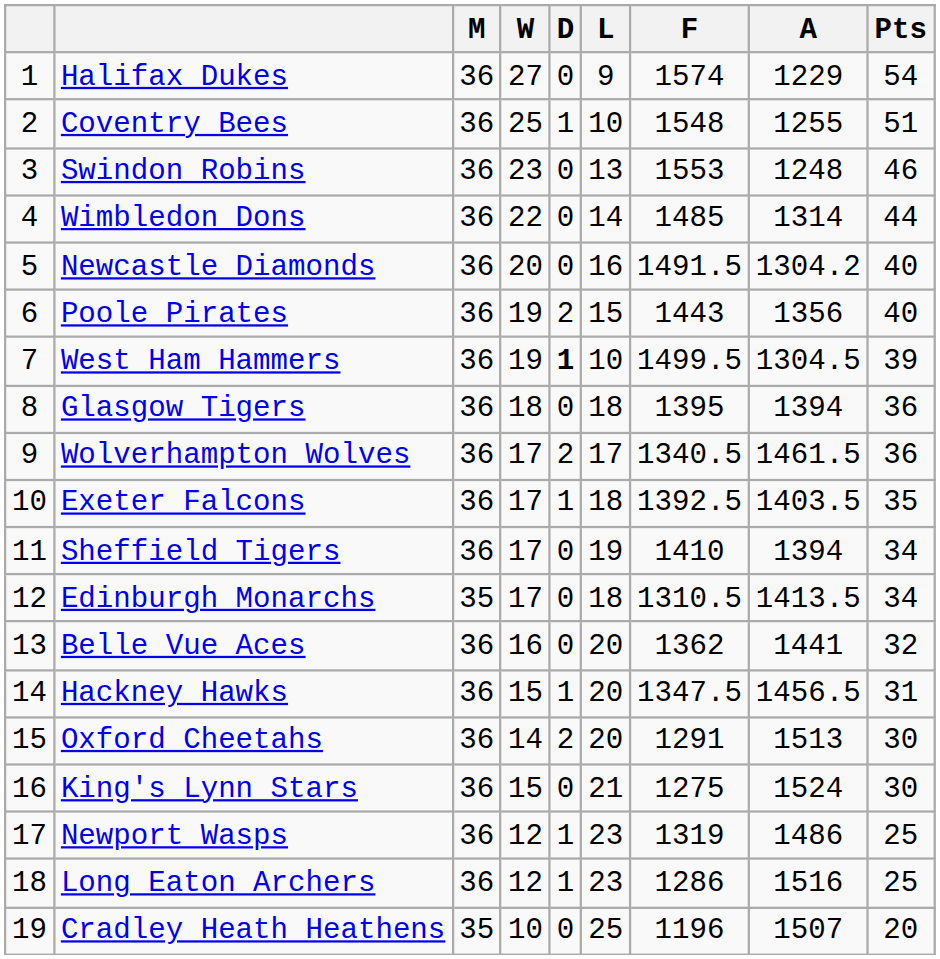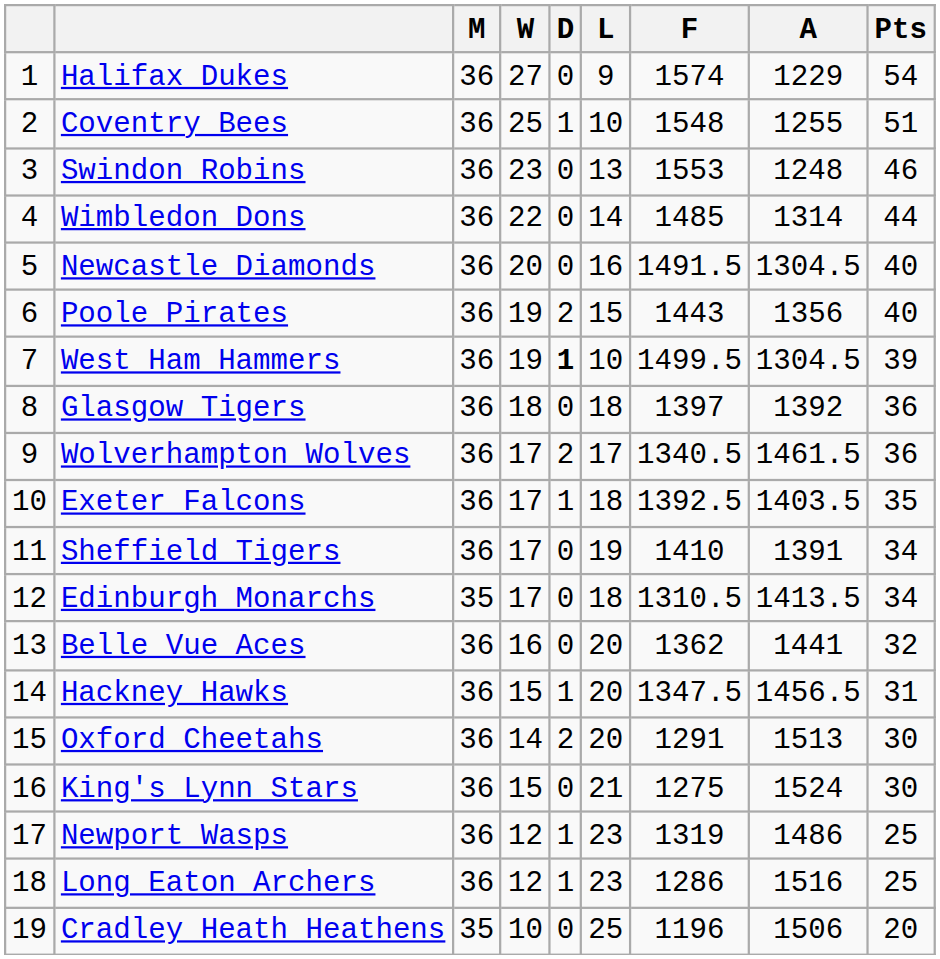 <table class=wikitable>
 <tr>
 <th></th>
 <th></th>
 <th>M</th>
 <th>W</th>
 <th>D</th>
 <th>L</th>
 <th>F</th>
 <th>A</th>
 <th>Pts</th>
 </tr>
 <tr>
 <td align="center">1</td>
 <td><a href='#'>Halifax Dukes</a></td>
 <td align="center">36</td>
 <td align="center">27</td>
 <td align="center">0</td>
 <td align="center">9</td>
 <td align="center">1574</td>
 <td align="center">1229</td>
 <td align="center">54</td>
 </tr>
 <tr>
 <td align="center">2</td>
 <td><a href='#'>Coventry Bees</a></td>
 <td align="center">36</td>
 <td align="center">25</td>
 <td align="center">1</td>
 <td align="center">10</td>
 <td align="center">1548</td>
 <td align="center">1255</td>
 <td align="center">51</td>
 </tr>
 <tr>
 <td align="center">3</td>
 <td><a href='#'>Swindon Robins</a></td>
 <td align="center">36</td>
 <td align="center">23</td>
 <td align="center">0</td>
 <td align="center">13</td>
 <td align="center">1553</td>
 <td align="center">1248</td>
 <td align="center">46</td>
 </tr>
 <tr>
 <td align="center">4</td>
 <td><a href='#'>Wimbledon Dons</a></td>
 <td align="center">36</td>
 <td align="center">22</td>
 <td align="center">0</td>
 <td align="center">14</td>
 <td align="center">1485</td>
 <td align="center">1314</td>
 <td align="center">44</td>
 </tr>
 <tr>
 <td align="center">5</td>
 <td><a href='#'>Newcastle Diamonds</a></td>
 <td align="center">36</td>
 <td align="center">20</td>
 <td align="center">0</td>
 <td align="center">16</td>
 <td align="center">1491.5</td>
-<td align="center">1304.2</td>
+<td align="center">1304.5</td>
 <td align="center">40</td>
 </tr>
 <tr>
 <td align="center">6</td>
 <td><a href='#'>Poole Pirates</a></td>
 <td align="center">36</td>
 <td align="center">19</td>
 <td align="center">2</td>
 <td align="center">15</td>
 <td align="center">1443</td>
 <td align="center">1356</td>
 <td align="center">40</td>
 </tr>
 <tr>
 <td align="center">7</td>
 <td><a href='#'>West Ham Hammers</a></td>
 <td align="center">36</td>
 <td align="center">19</td>
 <td align="center"><strong>1</strong></td>
 <td align="center">10</td>
 <td align="center">1499.5</td>
 <td align="center">1304.5</td>
 <td align="center">39</td>
 </tr>
 <tr>
 <td align="center">8</td>
 <td><a href='#'>Glasgow Tigers</a></td>
 <td align="center">36</td>
 <td align="center">18</td>
 <td align="center">0</td>
 <td align="center">18</td>
-<td align="center">1395</td>
-<td align="center">1394</td>
+<td align="center">1397</td>
+<td align="center">1392</td>
 <td align="center">36</td>
 </tr>
 <tr>
 <td align="center">9</td>
 <td><a href='#'>Wolverhampton Wolves</a></td>
 <td align="center">36</td>
 <td align="center">17</td>
 <td align="center">2</td>
 <td align="center">17</td>
 <td align="center">1340.5</td>
 <td align="center">1461.5</td>
 <td align="center">36</td>
 </tr>
 <tr>
 <td align="center">10</td>
 <td><a href='#'>Exeter Falcons</a></td>
 <td align="center">36</td>
 <td align="center">17</td>
 <td align="center">1</td>
 <td align="center">18</td>
 <td align="center">1392.5</td>
 <td align="center">1403.5</td>
 <td align="center">35</td>
 </tr>
 <tr>
 <td align="center">11</td>
 <td><a href='#'>Sheffield Tigers</a></td>
 <td align="center">36</td>
 <td align="center">17</td>
 <td align="center">0</td>
 <td align="center">19</td>
 <td align="center">1410</td>
-<td align="center">1394</td>
+<td align="center">1391</td>
 <td align="center">34</td>
 </tr>
 <tr>
 <td align="center">12</td>
 <td><a href='#'>Edinburgh Monarchs</a></td>
 <td align="center">35</td>
 <td align="center">17</td>
 <td align="center">0</td>
 <td align="center">18</td>
 <td align="center">1310.5</td>
 <td align="center">1413.5</td>
 <td align="center">34</td>
 </tr>
 <tr>
 <td align="center">13</td>
 <td><a href='#'>Belle Vue Aces</a></td>
 <td align="center">36</td>
 <td align="center">16</td>
 <td align="center">0</td>
 <td align="center">20</td>
 <td align="center">1362</td>
 <td align="center">1441</td>
 <td align="center">32</td>
 </tr>
 <tr>
 <td align="center">14</td>
 <td><a href='#'>Hackney Hawks</a></td>
 <td align="center">36</td>
 <td align="center">15</td>
 <td align="center">1</td>
 <td align="center">20</td>
 <td align="center">1347.5</td>
 <td align="center">1456.5</td>
 <td align="center">31</td>
 </tr>
 <tr>
 <td align="center">15</td>
 <td><a href='#'>Oxford Cheetahs</a></td>
 <td align="center">36</td>
 <td align="center">14</td>
 <td align="center">2</td>
 <td align="center">20</td>
 <td align="center">1291</td>
 <td align="center">1513</td>
 <td align="center">30</td>
 </tr>
 <tr>
 <td align="center">16</td>
 <td><a href='#'>King's Lynn Stars</a></td>
 <td align="center">36</td>
 <td align="center">15</td>
 <td align="center">0</td>
 <td align="center">21</td>
 <td align="center">1275</td>
 <td align="center">1524</td>
 <td align="center">30</td>
 </tr>
 <tr>
 <td align="center">17</td>
 <td><a href='#'>Newport Wasps</a></td>
 <td align="center">36</td>
 <td align="center">12</td>
 <td align="center">1</td>
 <td align="center">23</td>
 <td align="center">1319</td>
 <td align="center">1486</td>
 <td align="center">25</td>
 </tr>
 <tr>
 <td align="center">18</td>
 <td><a href='#'>Long Eaton Archers</a></td>
 <td align="center">36</td>
 <td align="center">12</td>
 <td align="center">1</td>
 <td align="center">23</td>
 <td align="center">1286</td>
 <td align="center">1516</td>
 <td align="center">25</td>
 </tr>
 <tr>
 <td align="center">19</td>
 <td><a href='#'>Cradley Heath Heathens</a></td>
 <td align="center">35</td>
 <td align="center">10</td>
 <td align="center">0</td>
 <td align="center">25</td>
 <td align="center">1196</td>
-<td align="center">1507</td>
+<td align="center">1506</td>
 <td align="center">20</td>
 </tr>
 <tr>
 </tr>
 </table>
